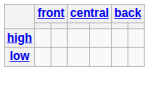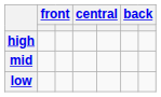 <table class="wikitable" style="text-align:center;">
 <tr>
 <th rowspan="2"></th>
 <th colspan="2"><a href='#'>front</a></th>
 <th colspan="2"><a href='#'>central</a></th>
 <th colspan="2"><a href='#'>back</a></th>
 </tr>
 <tr>
 <th></th>
 <th></th>
 <th></th>
 <th></th>
 <th></th>
 <th></th>
 </tr>
 <tr>
 <th><a href='#'>high</a></th>
 <td></td>
 <td></td>
 <td></td>
 <td></td>
 <td></td>
 <td></td>
 </tr>
 <tr>
+<th><a href='#'>mid</a></th>
+<td></td>
+<td></td>
+<td></td>
+<td></td>
+<td></td>
+<td></td>
+</tr>
+<tr>
 <th><a href='#'>low</a></th>
 <td></td>
 <td></td>
 <td></td>
 <td></td>
 <td></td>
 <td></td>
 </tr>
 </table>
